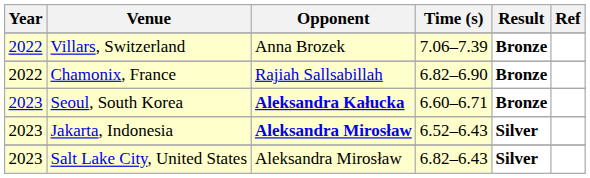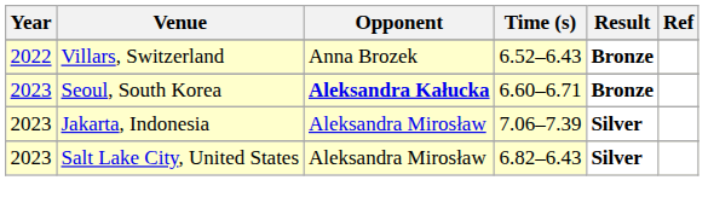 <table class="sortable wikitable" style="font-size: 90%;">
 <tr>
 <th>Year</th>
 <th>Venue</th>
 <th>Opponent</th>
 <th>Time (s)</th>
 <th>Result</th>
 <th>Ref</th>
 </tr>
 <tr>
 </tr>
 <tr style="background:#ffffcc">
 <td align="center"><a href='#'>2022</a></td>
 <td align="left"><a href='#'>Villars</a>, Switzerland</td>
 <td align="left"> Anna Brozek</td>
-<td align="left">7.06–7.39</td>
+<td align="left">6.52–6.43</td>
 <td style="text-align:left; background:white"> <strong>Bronze</strong></td>
 <td style="text-align:center; background:white"></td>
 </tr>
 <tr>
-</tr>
-<tr style="background:#ffffcc">
-<td align="center">2022</td>
-<td align="left"><a href='#'>Chamonix</a>, France</td>
-<td align="left"> <a href='#'>Rajiah Sallsabillah</a></td>
-<td align="left">6.82–6.90</td>
-<td style="text-align:left; background:white"> <strong>Bronze</strong></td>
-<td style="text-align:center; background:white"></td>
 </tr>
 <tr>
 </tr>
 <tr style="background:#ffffcc">
 <td align="center"><a href='#'>2023</a></td>
 <td align="left"><a href='#'>Seoul</a>, South Korea</td>
 <td align="left"><strong> <a href='#'>Aleksandra Kałucka</a></strong></td>
 <td align="left">6.60–6.71</td>
 <td style="text-align:left; background:white"> <strong>Bronze</strong></td>
 <td style="text-align:center; background:white"></td>
 </tr>
 <tr>
 </tr>
 <tr style="background:#ffffcc">
 <td align="center">2023</td>
 <td align="left"><a href='#'>Jakarta</a>, Indonesia</td>
-<td align="left"><strong> <a href='#'>Aleksandra Mirosław</a></strong></td>
-<td align="left">6.52–6.43</td>
+<td align="left"> <a href='#'>Aleksandra Mirosław</a></td>
+<td align="left">7.06–7.39</td>
 <td style="text-align:left; background:white"> <strong>Silver</strong></td>
 <td style="text-align:center; background:white"></td>
 </tr>
 <tr>
 </tr>
 <tr style="background:#ffffcc">
 <td align="center">2023</td>
 <td align="left"><a href='#'>Salt Lake City</a>, United States</td>
 <td align="left"> Aleksandra Mirosław</td>
 <td align="left">6.82–6.43</td>
 <td style="text-align:left; background:white"> <strong>Silver</strong></td>
 <td style="text-align:center; background:white"></td>
 </tr>
 </table>
